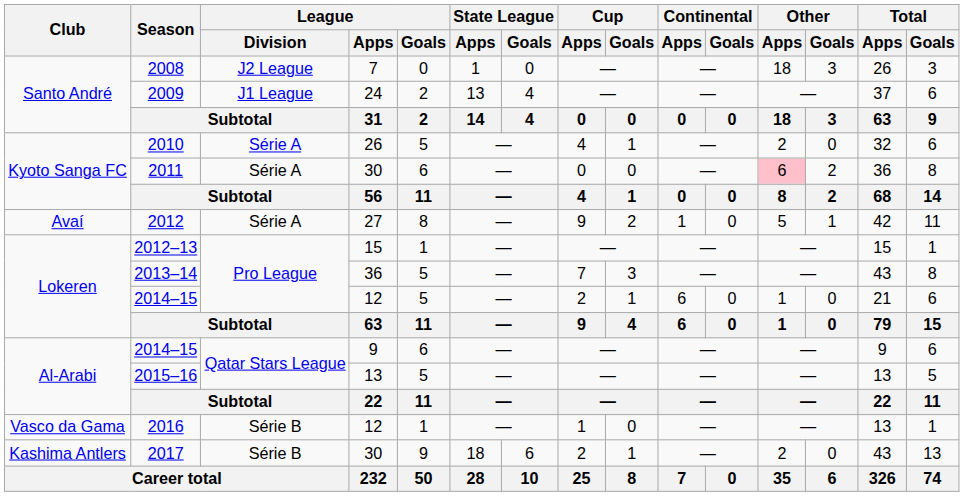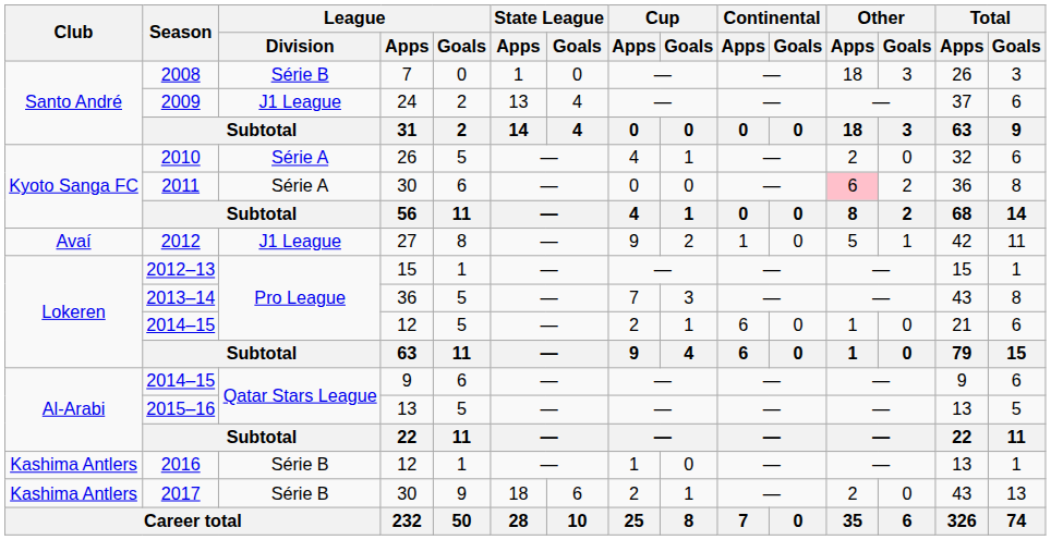 <table class="wikitable" style="text-align: center;">
 <tr>
 <th rowspan=2>Club</th>
 <th rowspan=2>Season</th>
 <th colspan=3>League</th>
 <th colspan=2>State League</th>
 <th colspan=2>Cup</th>
 <th colspan=2>Continental</th>
 <th colspan=2>Other</th>
 <th colspan=2>Total</th>
 </tr>
 <tr>
 <th>Division</th>
 <th>Apps</th>
 <th>Goals</th>
 <th>Apps</th>
 <th>Goals</th>
 <th>Apps</th>
 <th>Goals</th>
 <th>Apps</th>
 <th>Goals</th>
 <th>Apps</th>
 <th>Goals</th>
 <th>Apps</th>
 <th>Goals</th>
 </tr>
 <tr>
 <td rowspan=3 valign="center"><a href='#'>Santo André</a></td>
 <td><a href='#'>2008</a></td>
-<td><a href='#'>J2 League</a></td>
+<td><a href='#'>Série B</a></td>
 <td>7</td>
 <td>0</td>
 <td>1</td>
 <td>0</td>
 <td colspan=2>—</td>
 <td colspan=2>—</td>
 <td>18</td>
 <td>3</td>
 <td>26</td>
 <td>3</td>
 </tr>
 <tr>
 <td><a href='#'>2009</a></td>
 <td><a href='#'>J1 League</a></td>
 <td>24</td>
 <td>2</td>
 <td>13</td>
 <td>4</td>
 <td colspan=2>—</td>
 <td colspan=2>—</td>
 <td colspan=2>—</td>
 <td>37</td>
 <td>6</td>
 </tr>
 <tr>
 <th colspan=2>Subtotal</th>
 <th>31</th>
 <th>2</th>
 <th>14</th>
 <th>4</th>
 <th>0</th>
 <th>0</th>
 <th>0</th>
 <th>0</th>
 <th>18</th>
 <th>3</th>
 <th>63</th>
 <th>9</th>
 </tr>
 <tr>
 <td rowspan=3 valign="center"><a href='#'>Kyoto Sanga FC</a></td>
 <td><a href='#'>2010</a></td>
 <td><a href='#'>Série A</a></td>
 <td>26</td>
 <td>5</td>
 <td colspan=2>—</td>
 <td>4</td>
 <td>1</td>
 <td colspan=2>—</td>
 <td>2</td>
 <td>0</td>
 <td>32</td>
 <td>6</td>
 </tr>
 <tr>
 <td><a href='#'>2011</a></td>
 <td>Série A</td>
 <td>30</td>
 <td>6</td>
 <td colspan=2>—</td>
 <td>0</td>
 <td>0</td>
 <td colspan=2>—</td>
 <td style="background: pink;">6</td>
 <td>2</td>
 <td>36</td>
 <td>8</td>
 </tr>
 <tr>
 <th colspan=2>Subtotal</th>
 <th>56</th>
 <th>11</th>
 <th colspan=2>—</th>
 <th>4</th>
 <th>1</th>
 <th>0</th>
 <th>0</th>
 <th>8</th>
 <th>2</th>
 <th>68</th>
 <th>14</th>
 </tr>
 <tr>
 <td valign="center"><a href='#'>Avaí</a></td>
 <td><a href='#'>2012</a></td>
-<td>Série A</td>
+<td><a href='#'>J1 League</a></td>
 <td>27</td>
 <td>8</td>
 <td colspan=2>—</td>
 <td>9</td>
 <td>2</td>
 <td>1</td>
 <td>0</td>
 <td>5</td>
 <td>1</td>
 <td>42</td>
 <td>11</td>
 </tr>
 <tr>
 <td rowspan=4 valign="center"><a href='#'>Lokeren</a></td>
 <td><a href='#'>2012–13</a></td>
 <td rowspan=3><a href='#'>Pro League</a></td>
 <td>15</td>
 <td>1</td>
 <td colspan=2>—</td>
 <td colspan=2>—</td>
 <td colspan=2>—</td>
 <td colspan=2>—</td>
 <td>15</td>
 <td>1</td>
 </tr>
 <tr>
 <td><a href='#'>2013–14</a></td>
 <td>36</td>
 <td>5</td>
 <td colspan=2>—</td>
 <td>7</td>
 <td>3</td>
 <td colspan=2>—</td>
 <td colspan=2>—</td>
 <td>43</td>
 <td>8</td>
 </tr>
 <tr>
 <td><a href='#'>2014–15</a></td>
 <td>12</td>
 <td>5</td>
 <td colspan=2>—</td>
 <td>2</td>
 <td>1</td>
 <td>6</td>
 <td>0</td>
 <td>1</td>
 <td>0</td>
 <td>21</td>
 <td>6</td>
 </tr>
 <tr>
 <th colspan=2>Subtotal</th>
 <th>63</th>
 <th>11</th>
 <th colspan=2>—</th>
 <th>9</th>
 <th>4</th>
 <th>6</th>
 <th>0</th>
 <th>1</th>
 <th>0</th>
 <th>79</th>
 <th>15</th>
 </tr>
 <tr>
 <td rowspan=3 valign="center"><a href='#'>Al-Arabi</a></td>
 <td><a href='#'>2014–15</a></td>
 <td rowspan=2><a href='#'>Qatar Stars League</a></td>
 <td>9</td>
 <td>6</td>
 <td colspan=2>—</td>
 <td colspan=2>—</td>
 <td colspan=2>—</td>
 <td colspan=2>—</td>
 <td>9</td>
 <td>6</td>
 </tr>
 <tr>
 <td><a href='#'>2015–16</a></td>
 <td>13</td>
 <td>5</td>
 <td colspan=2>—</td>
 <td colspan=2>—</td>
 <td colspan=2>—</td>
 <td colspan=2>—</td>
 <td>13</td>
 <td>5</td>
 </tr>
 <tr>
 <th colspan=2>Subtotal</th>
 <th>22</th>
 <th>11</th>
 <th colspan=2>—</th>
 <th colspan=2>—</th>
 <th colspan=2>—</th>
 <th colspan=2>—</th>
 <th>22</th>
 <th>11</th>
 </tr>
 <tr>
-<td valign="center"><a href='#'>Vasco da Gama</a></td>
+<td valign="center"><a href='#'>Kashima Antlers</a></td>
 <td><a href='#'>2016</a></td>
 <td>Série B</td>
 <td>12</td>
 <td>1</td>
 <td colspan=2>—</td>
 <td>1</td>
 <td>0</td>
 <td colspan=2>—</td>
 <td colspan=2>—</td>
 <td>13</td>
 <td>1</td>
 </tr>
 <tr>
 <td valign="center"><a href='#'>Kashima Antlers</a></td>
 <td><a href='#'>2017</a></td>
 <td>Série B</td>
 <td>30</td>
 <td>9</td>
 <td>18</td>
 <td>6</td>
 <td>2</td>
 <td>1</td>
 <td colspan=2>—</td>
 <td>2</td>
 <td>0</td>
 <td>43</td>
 <td>13</td>
 </tr>
 <tr>
 <th colspan=3>Career total</th>
 <th>232</th>
 <th>50</th>
 <th>28</th>
 <th>10</th>
 <th>25</th>
 <th>8</th>
 <th>7</th>
 <th>0</th>
 <th>35</th>
 <th>6</th>
 <th>326</th>
 <th>74</th>
 </tr>
 </table>
